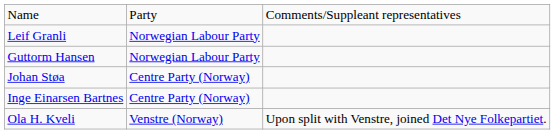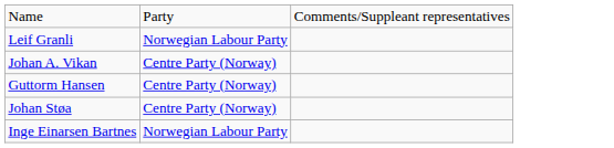 <table class="wikitable">
 <tr>
 <td>Name</td>
 <td>Party</td>
 <td>Comments/Suppleant representatives</td>
 </tr>
 <tr>
 <td><a href='#'>Leif Granli</a></td>
 <td><a href='#'>Norwegian Labour Party</a></td>
 <td></td>
 </tr>
 <tr>
+<td><a href='#'>Johan A. Vikan</a></td>
+<td><a href='#'>Centre Party (Norway)</a></td>
+<td></td>
+</tr>
+<tr>
 <td><a href='#'>Guttorm Hansen</a></td>
-<td><a href='#'>Norwegian Labour Party</a></td>
+<td><a href='#'>Centre Party (Norway)</a></td>
 <td></td>
 </tr>
 <tr>
 <td><a href='#'>Johan Støa</a></td>
 <td><a href='#'>Centre Party (Norway)</a></td>
 <td></td>
 </tr>
 <tr>
 <td><a href='#'>Inge Einarsen Bartnes</a></td>
-<td><a href='#'>Centre Party (Norway)</a></td>
+<td><a href='#'>Norwegian Labour Party</a></td>
 <td></td>
 </tr>
-<tr>
-<td><a href='#'>Ola H. Kveli</a></td>
-<td><a href='#'>Venstre (Norway)</a></td>
-<td>Upon split with Venstre, joined <a href='#'>Det Nye Folkepartiet</a>.</td>
-</tr>
 </table>
